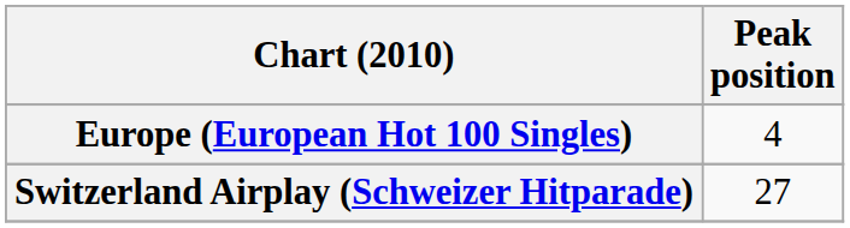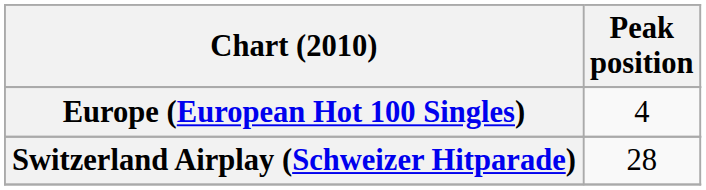 <table class="wikitable sortable plainrowheaders" style="text-align:center">
 <tr>
 <th>Chart (2010)</th>
 <th>Peak<br>position</th>
 </tr>
 <tr>
 </tr>
 <tr>
 </tr>
 <tr>
 </tr>
 <tr>
 <th scope="row">Europe (<a href='#'>European Hot 100 Singles</a>)</th>
 <td>4</td>
 </tr>
 <tr>
 </tr>
 <tr>
 </tr>
 <tr>
 </tr>
 <tr>
 </tr>
 <tr>
 </tr>
 <tr>
 </tr>
 <tr>
 </tr>
 <tr>
 <th scope="row">Switzerland Airplay (<a href='#'>Schweizer Hitparade</a>)</th>
-<td>27</td>
+<td>28</td>
 </tr>
 <tr>
 </tr>
 </table>
